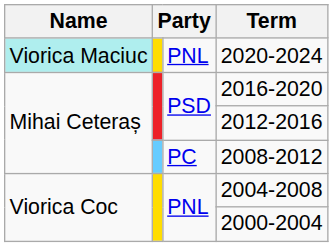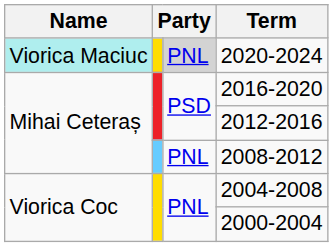 <table class="wikitable">
 <tr>
 <th>Name</th>
 <th colspan="2">Party</th>
 <th>Term</th>
 </tr>
 <tr>
 <td style="background: paleturquoise;">Viorica Maciuc</td>
 <td bgcolor="#FFDD00" ;></td>
-<td><a href='#'>PNL</a></td>
+<td style="background: lightgrey;"><a href='#'>PNL</a></td>
 <td>2020-2024</td>
 </tr>
 <tr>
 <td rowspan="3">Mihai Ceteraș</td>
 <td rowspan="2" ; bgcolor="#ED2128"></td>
 <td rowspan="2"><a href='#'>PSD</a></td>
 <td>2016-2020</td>
 </tr>
 <tr>
 <td>2012-2016</td>
 </tr>
 <tr>
 <td bgcolor="#66CCFF"></td>
-<td><a href='#'>PC</a></td>
+<td><a href='#'>PNL</a></td>
 <td>2008-2012</td>
 </tr>
 <tr>
 <td rowspan="2">Viorica Coc</td>
 <td rowspan="2" ; bgcolor="#FFDD00" ;></td>
 <td rowspan="2"><a href='#'>PNL</a></td>
 <td>2004-2008</td>
 </tr>
 <tr>
 <td>2000-2004</td>
 </tr>
 </table>
